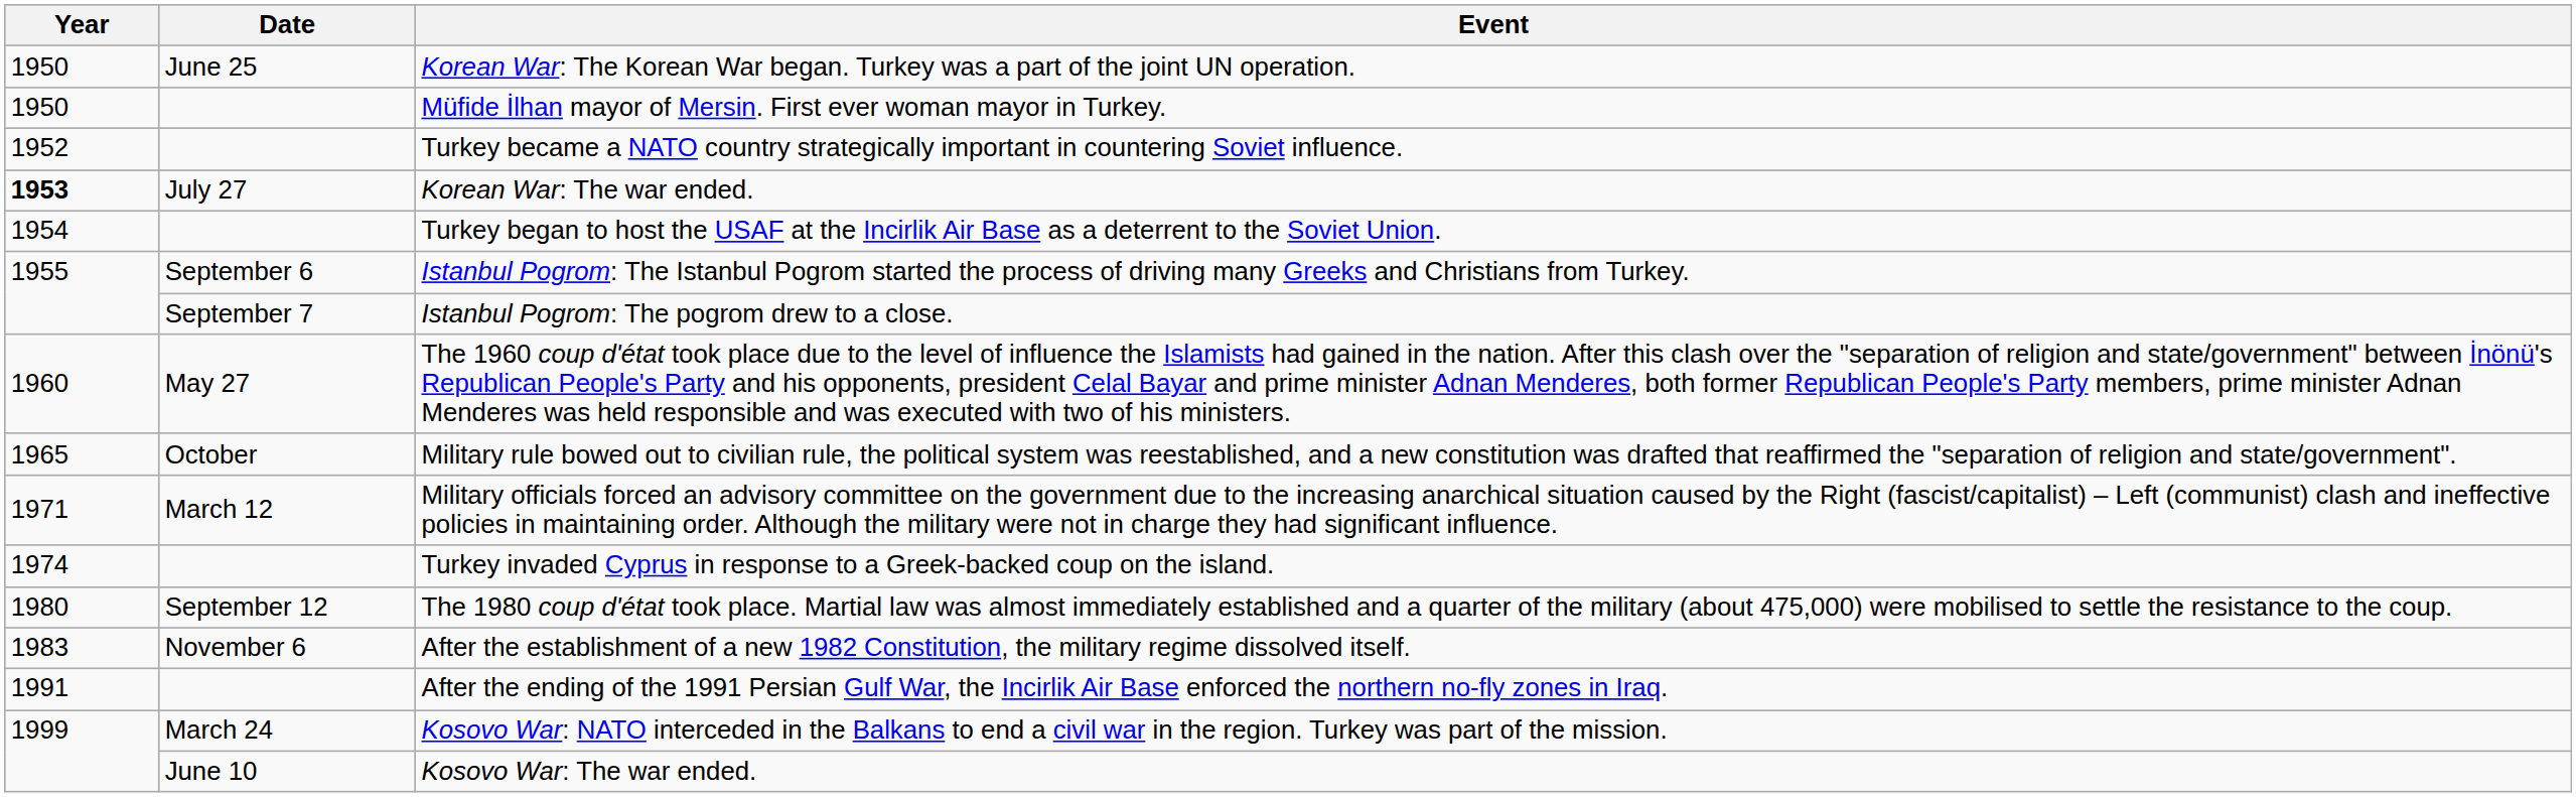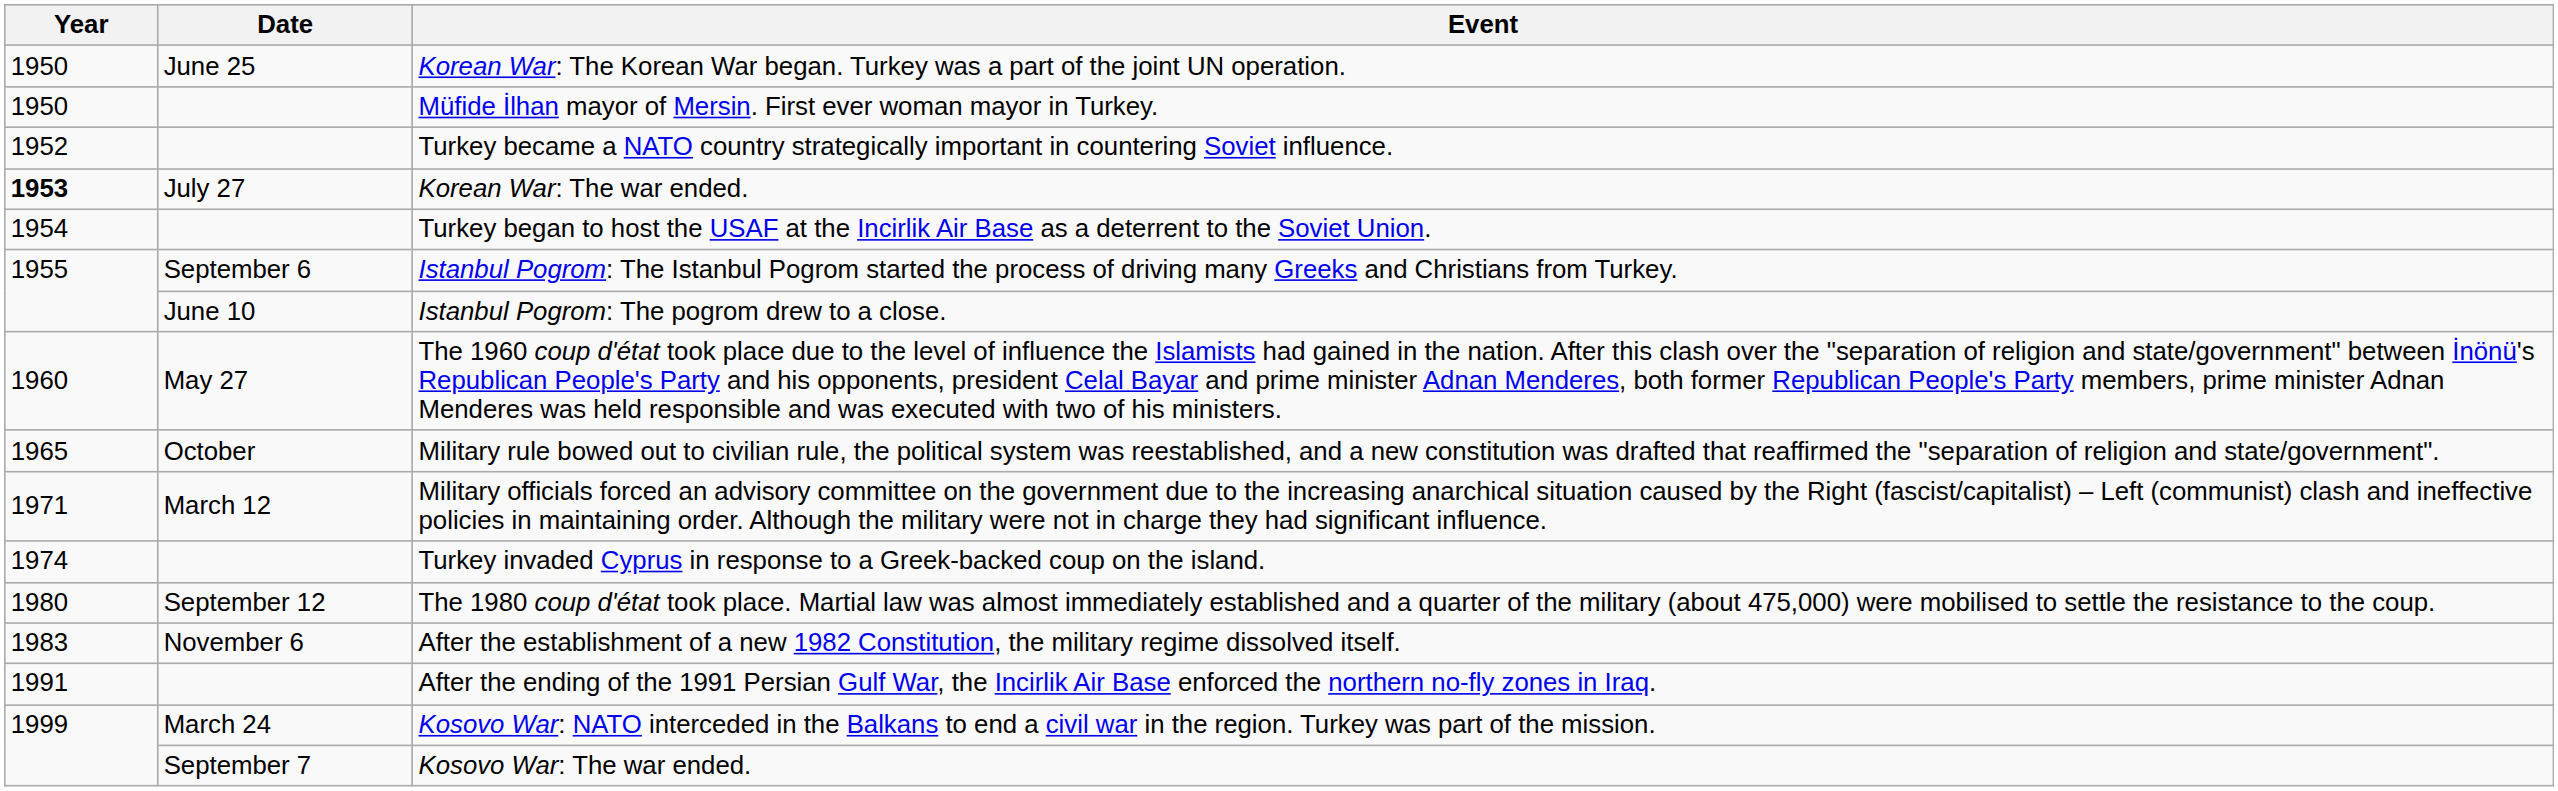 <table class="wikitable" width="100%">
 <tr>
 <th style="width:6%">Year</th>
 <th style="width:10%">Date</th>
 <th>Event</th>
 </tr>
 <tr>
 <td>1950</td>
 <td>June 25</td>
 <td><em><a href='#'>Korean War</a></em>: The Korean War began.  Turkey was a part of the joint UN operation.</td>
 </tr>
 <tr>
 <td>1950</td>
 <td></td>
 <td><a href='#'>Müfide İlhan</a> mayor of <a href='#'>Mersin</a>. First ever woman mayor in Turkey.</td>
 </tr>
 <tr>
 <td>1952</td>
 <td></td>
 <td>Turkey became a <a href='#'>NATO</a> country strategically important in countering <a href='#'>Soviet</a> influence.</td>
 </tr>
 <tr>
 <td><strong>1953</strong></td>
 <td>July 27</td>
 <td><em>Korean War</em>: The war ended.</td>
 </tr>
 <tr>
 <td>1954</td>
 <td></td>
 <td>Turkey began to host the <a href='#'>USAF</a> at the <a href='#'>Incirlik Air Base</a> as a deterrent to the <a href='#'>Soviet Union</a>.</td>
 </tr>
 <tr>
 <td rowspan="2" valign="top">1955</td>
 <td>September 6</td>
 <td><em><a href='#'>Istanbul Pogrom</a></em>: The Istanbul Pogrom started the process of driving many <a href='#'>Greeks</a> and Christians from Turkey.</td>
 </tr>
 <tr>
-<td>September 7</td>
+<td>June 10</td>
 <td><em>Istanbul Pogrom</em>: The pogrom drew to a close.</td>
 </tr>
 <tr>
 <td>1960</td>
 <td>May 27</td>
 <td>The 1960 <em>coup d'état</em> took place due to the level of influence the <a href='#'>Islamists</a> had gained in the nation. After this clash over the "separation of religion and state/government" between <a href='#'>İnönü</a>'s <a href='#'>Republican People's Party</a> and his opponents, president <a href='#'>Celal Bayar</a> and prime minister <a href='#'>Adnan Menderes</a>, both former <a href='#'>Republican People's Party</a> members, prime minister Adnan Menderes was held responsible and was executed with two of his ministers.</td>
 </tr>
 <tr>
 <td>1965</td>
 <td>October</td>
 <td>Military rule bowed out to civilian rule, the political system was reestablished, and a new constitution was drafted that reaffirmed the "separation of religion and state/government".</td>
 </tr>
 <tr>
 <td>1971</td>
 <td>March 12</td>
 <td>Military officials forced an advisory committee on the government due to the increasing anarchical situation caused by the Right (fascist/capitalist) – Left (communist) clash and ineffective policies in maintaining order. Although the military were not in charge they had significant influence.</td>
 </tr>
 <tr>
 <td>1974</td>
 <td></td>
 <td>Turkey invaded <a href='#'>Cyprus</a> in response to a Greek-backed coup on the island.</td>
 </tr>
 <tr>
 <td>1980</td>
 <td>September 12</td>
 <td>The 1980 <em>coup d'état</em> took place. Martial law was almost immediately established and a quarter of the military (about 475,000) were mobilised to settle the resistance to the coup.</td>
 </tr>
 <tr>
 <td>1983</td>
 <td>November 6</td>
 <td>After the establishment of a new <a href='#'>1982 Constitution</a>, the military regime dissolved itself.</td>
 </tr>
 <tr>
 <td>1991</td>
 <td></td>
 <td>After the ending of the 1991 Persian <a href='#'>Gulf War</a>, the <a href='#'>Incirlik Air Base</a> enforced the <a href='#'>northern no-fly zones in Iraq</a>.</td>
 </tr>
 <tr>
 <td rowspan="2" valign="top">1999</td>
 <td>March 24</td>
 <td><em><a href='#'>Kosovo War</a></em>: <a href='#'>NATO</a> interceded in the <a href='#'>Balkans</a> to end a <a href='#'>civil war</a> in the region.  Turkey was part of the mission.</td>
 </tr>
 <tr>
-<td>June 10</td>
+<td>September 7</td>
 <td><em>Kosovo War</em>: The war ended.</td>
 </tr>
 </table>
